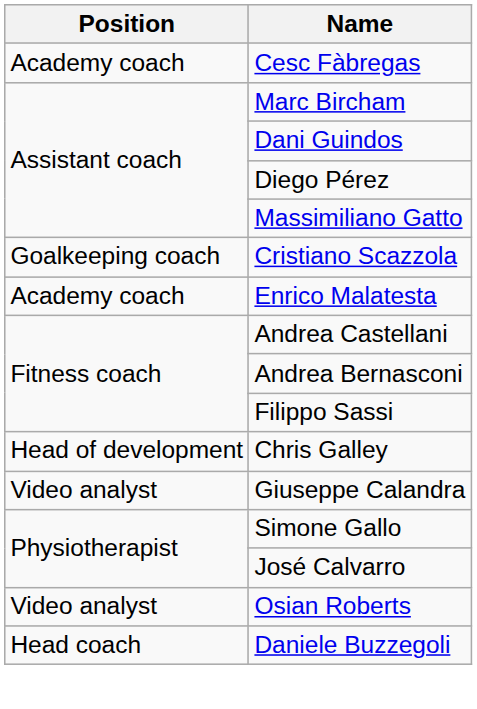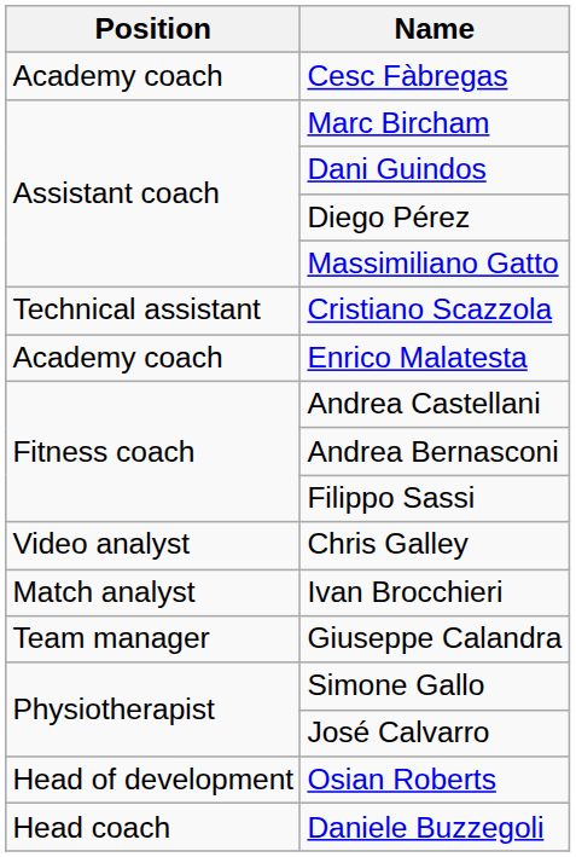 <table class="wikitable">
 <tr>
 <th>Position</th>
 <th>Name</th>
 </tr>
 <tr>
 <td>Academy coach</td>
 <td> <a href='#'>Cesc Fàbregas</a></td>
 </tr>
 <tr>
 <td rowspan="4">Assistant coach</td>
 <td> <a href='#'>Marc Bircham</a></td>
 </tr>
 <tr>
 <td> <a href='#'>Dani Guindos</a></td>
 </tr>
 <tr>
 <td> Diego Pérez</td>
 </tr>
 <tr>
 <td> <a href='#'>Massimiliano Gatto</a></td>
 </tr>
 <tr>
-<td>Goalkeeping coach</td>
+<td>Technical assistant</td>
 <td> <a href='#'>Cristiano Scazzola</a></td>
 </tr>
 <tr>
 <td>Academy coach</td>
 <td> <a href='#'>Enrico Malatesta</a></td>
 </tr>
 <tr>
 <td rowspan="3">Fitness coach</td>
 <td> Andrea Castellani</td>
 </tr>
 <tr>
 <td> Andrea Bernasconi</td>
 </tr>
 <tr>
 <td> Filippo Sassi</td>
 </tr>
 <tr>
-<td>Head of development</td>
+<td>Video analyst</td>
 <td> Chris Galley</td>
 </tr>
 <tr>
-<td>Video analyst</td>
+<td>Match analyst</td>
+<td> Ivan Brocchieri</td>
+</tr>
+<tr>
+<td>Team manager</td>
 <td> Giuseppe Calandra</td>
 </tr>
 <tr>
 <td rowspan="2">Physiotherapist</td>
 <td> Simone Gallo</td>
 </tr>
 <tr>
 <td> José Calvarro</td>
 </tr>
 <tr>
-<td>Video analyst</td>
+<td>Head of development</td>
 <td> <a href='#'>Osian Roberts</a></td>
 </tr>
 <tr>
 <td>Head coach</td>
 <td> <a href='#'>Daniele Buzzegoli</a></td>
 </tr>
 </table>
